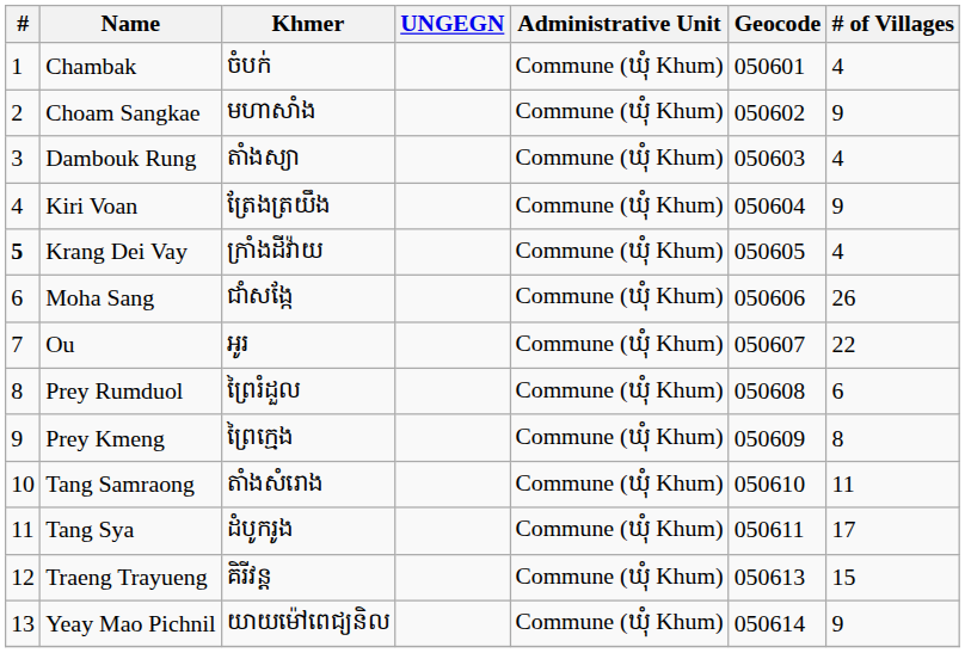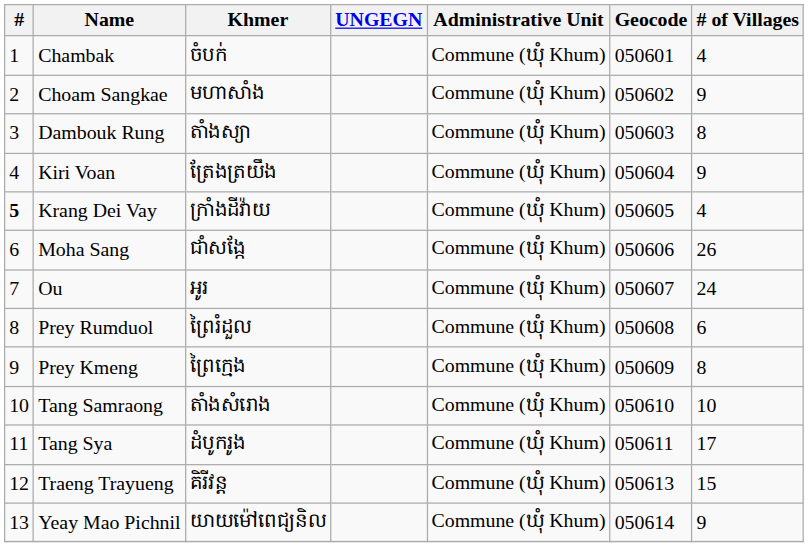 <table class="wikitable sortable">
 <tr>
 <th>#</th>
 <th>Name</th>
 <th>Khmer</th>
 <th><a href='#'>UNGEGN</a></th>
 <th>Administrative Unit</th>
 <th>Geocode</th>
 <th># of Villages</th>
 </tr>
 <tr>
 <td>1</td>
 <td>Chambak</td>
 <td>ចំបក់</td>
 <td></td>
 <td>Commune (ឃុំ Khum)</td>
 <td>050601</td>
 <td>4</td>
 </tr>
 <tr>
 <td>2</td>
 <td>Choam Sangkae</td>
 <td>មហាសាំង</td>
 <td></td>
 <td>Commune (ឃុំ Khum)</td>
 <td>050602</td>
 <td>9</td>
 </tr>
 <tr>
 <td>3</td>
 <td>Dambouk Rung</td>
 <td>តាំងស្យា</td>
 <td></td>
 <td>Commune (ឃុំ Khum)</td>
 <td>050603</td>
-<td>4</td>
+<td>8</td>
 </tr>
 <tr>
 <td>4</td>
 <td>Kiri Voan</td>
 <td>ត្រែងត្រយឹង</td>
 <td></td>
 <td>Commune (ឃុំ Khum)</td>
 <td>050604</td>
 <td>9</td>
 </tr>
 <tr>
 <td><strong>5</strong></td>
 <td>Krang Dei Vay</td>
 <td>ក្រាំងដីវ៉ាយ</td>
 <td></td>
 <td>Commune (ឃុំ Khum)</td>
 <td>050605</td>
 <td>4</td>
 </tr>
 <tr>
 <td>6</td>
 <td>Moha Sang</td>
 <td>ជាំសង្កែ</td>
 <td></td>
 <td>Commune (ឃុំ Khum)</td>
 <td>050606</td>
 <td>26</td>
 </tr>
 <tr>
 <td>7</td>
 <td>Ou</td>
 <td>អូរ</td>
 <td></td>
 <td>Commune (ឃុំ Khum)</td>
 <td>050607</td>
-<td>22</td>
+<td>24</td>
 </tr>
 <tr>
 <td>8</td>
 <td>Prey Rumduol</td>
 <td>ព្រៃរំដួល</td>
 <td></td>
 <td>Commune (ឃុំ Khum)</td>
 <td>050608</td>
 <td>6</td>
 </tr>
 <tr>
 <td>9</td>
 <td>Prey Kmeng</td>
 <td>ព្រៃក្មេង</td>
 <td></td>
 <td>Commune (ឃុំ Khum)</td>
 <td>050609</td>
 <td>8</td>
 </tr>
 <tr>
 <td>10</td>
 <td>Tang Samraong</td>
 <td>តាំងសំរោង</td>
 <td></td>
 <td>Commune (ឃុំ Khum)</td>
 <td>050610</td>
-<td>11</td>
+<td>10</td>
 </tr>
 <tr>
 <td>11</td>
 <td>Tang Sya</td>
 <td>ដំបូករូង</td>
 <td></td>
 <td>Commune (ឃុំ Khum)</td>
 <td>050611</td>
 <td>17</td>
 </tr>
 <tr>
 <td>12</td>
 <td>Traeng Trayueng</td>
 <td>គិរីវន្ដ</td>
 <td></td>
 <td>Commune (ឃុំ Khum)</td>
 <td>050613</td>
 <td>15</td>
 </tr>
 <tr>
 <td>13</td>
 <td>Yeay Mao Pichnil</td>
 <td>យាយម៉ៅពេជ្យនិល</td>
 <td></td>
 <td>Commune (ឃុំ Khum)</td>
 <td>050614</td>
 <td>9</td>
 </tr>
 <tr>
 </tr>
 </table>
